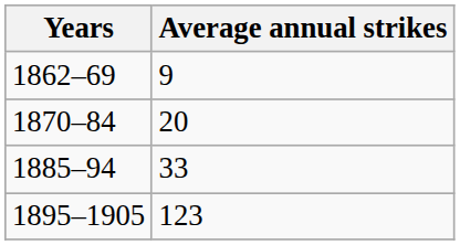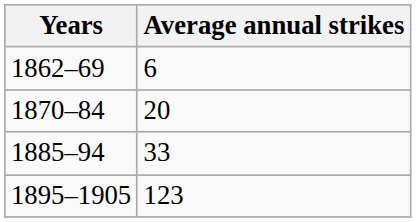 <table class="wikitable">
 <tr>
 <th>Years</th>
 <th>Average annual strikes</th>
 </tr>
 <tr>
 <td>1862–69</td>
-<td>9</td>
+<td>6</td>
 </tr>
 <tr>
 <td>1870–84</td>
 <td>20</td>
 </tr>
 <tr>
 <td>1885–94</td>
 <td>33</td>
 </tr>
 <tr>
 <td>1895–1905</td>
 <td>123</td>
 </tr>
 </table>
